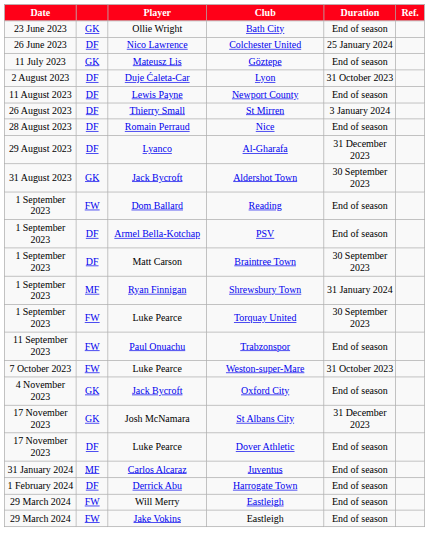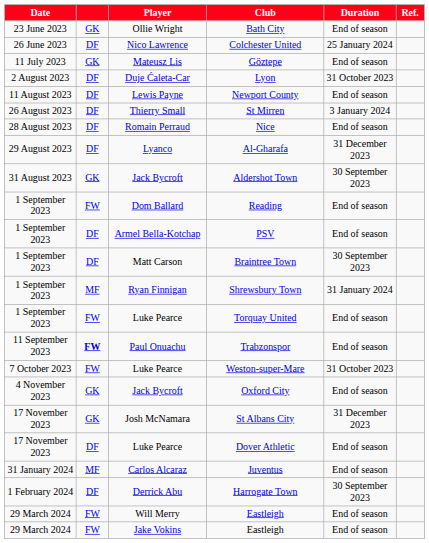 <table class="wikitable" style="text-align:center; font-size:90%; ">
 <tr>
 <th style="background:#FF0018; color:#FFFFFF; width:120px;">Date</th>
 <th style="background:#FF0018; color:#FFFFFF; width:50px;"></th>
 <th style="background:#FF0018; color:#FFFFFF; width:180px;">Player</th>
 <th style="background:#FF0018; color:#FFFFFF; width:220px;">Club</th>
 <th style="background:#FF0018; color:#FFFFFF; width:120px;">Duration</th>
 <th style="background:#FF0018; color:#FFFFFF; width:40px;">Ref.</th>
 </tr>
 <tr>
 <td>23 June 2023</td>
 <td><a href='#'>GK</a></td>
 <td> Ollie Wright</td>
 <td> <a href='#'>Bath City</a></td>
 <td>End of season</td>
 <td></td>
 </tr>
 <tr>
 <td>26 June 2023</td>
 <td><a href='#'>DF</a></td>
 <td> <a href='#'>Nico Lawrence</a></td>
 <td> <a href='#'>Colchester United</a></td>
 <td>25 January 2024</td>
 <td></td>
 </tr>
 <tr>
 <td>11 July 2023</td>
 <td><a href='#'>GK</a></td>
 <td> <a href='#'>Mateusz Lis</a></td>
 <td> <a href='#'>Göztepe</a></td>
 <td>End of season</td>
 <td></td>
 </tr>
 <tr>
 <td>2 August 2023</td>
 <td><a href='#'>DF</a></td>
 <td> <a href='#'>Duje Ćaleta-Car</a></td>
 <td> <a href='#'>Lyon</a></td>
 <td>31 October 2023</td>
 <td></td>
 </tr>
 <tr>
 <td>11 August 2023</td>
 <td><a href='#'>DF</a></td>
 <td> <a href='#'>Lewis Payne</a></td>
 <td> <a href='#'>Newport County</a></td>
 <td>End of season</td>
 <td></td>
 </tr>
 <tr>
 <td>26 August 2023</td>
 <td><a href='#'>DF</a></td>
 <td> <a href='#'>Thierry Small</a></td>
 <td> <a href='#'>St Mirren</a></td>
 <td>3 January 2024</td>
 <td></td>
 </tr>
 <tr>
 <td>28 August 2023</td>
 <td><a href='#'>DF</a></td>
 <td> <a href='#'>Romain Perraud</a></td>
 <td> <a href='#'>Nice</a></td>
 <td>End of season</td>
 <td></td>
 </tr>
 <tr>
 <td>29 August 2023</td>
 <td><a href='#'>DF</a></td>
 <td> <a href='#'>Lyanco</a></td>
 <td> <a href='#'>Al-Gharafa</a></td>
 <td>31 December 2023</td>
 <td></td>
 </tr>
 <tr>
 <td>31 August 2023</td>
 <td><a href='#'>GK</a></td>
 <td> <a href='#'>Jack Bycroft</a></td>
 <td> <a href='#'>Aldershot Town</a></td>
 <td>30 September 2023</td>
 <td></td>
 </tr>
 <tr>
 <td>1 September 2023</td>
 <td><a href='#'>FW</a></td>
 <td> <a href='#'>Dom Ballard</a></td>
 <td> <a href='#'>Reading</a></td>
 <td>End of season</td>
 <td></td>
 </tr>
 <tr>
 <td>1 September 2023</td>
 <td><a href='#'>DF</a></td>
 <td> <a href='#'>Armel Bella-Kotchap</a></td>
 <td> <a href='#'>PSV</a></td>
 <td>End of season</td>
 <td></td>
 </tr>
 <tr>
 <td>1 September 2023</td>
 <td><a href='#'>DF</a></td>
 <td> Matt Carson</td>
 <td> <a href='#'>Braintree Town</a></td>
 <td>30 September 2023</td>
 <td></td>
 </tr>
 <tr>
 <td>1 September 2023</td>
 <td><a href='#'>MF</a></td>
 <td> <a href='#'>Ryan Finnigan</a></td>
 <td> <a href='#'>Shrewsbury Town</a></td>
 <td>31 January 2024</td>
 <td></td>
 </tr>
 <tr>
 <td>1 September 2023</td>
 <td><a href='#'>FW</a></td>
 <td> Luke Pearce</td>
 <td> <a href='#'>Torquay United</a></td>
-<td>30 September 2023</td>
+<td>End of season</td>
 <td></td>
 </tr>
 <tr>
 <td>11 September 2023</td>
-<td><a href='#'>FW</a></td>
+<td><strong><a href='#'>FW</a></strong></td>
 <td> <a href='#'>Paul Onuachu</a></td>
 <td> <a href='#'>Trabzonspor</a></td>
 <td>End of season</td>
 <td></td>
 </tr>
 <tr>
 <td>7 October 2023</td>
 <td><a href='#'>FW</a></td>
 <td> Luke Pearce</td>
 <td> <a href='#'>Weston-super-Mare</a></td>
 <td>31 October 2023</td>
 <td></td>
 </tr>
 <tr>
 <td>4 November 2023</td>
 <td><a href='#'>GK</a></td>
 <td> <a href='#'>Jack Bycroft</a></td>
 <td> <a href='#'>Oxford City</a></td>
 <td>End of season</td>
 <td></td>
 </tr>
 <tr>
 <td>17 November 2023</td>
 <td><a href='#'>GK</a></td>
 <td> Josh McNamara</td>
 <td> <a href='#'>St Albans City</a></td>
 <td>31 December 2023</td>
 <td></td>
 </tr>
 <tr>
 <td>17 November 2023</td>
 <td><a href='#'>DF</a></td>
 <td> Luke Pearce</td>
 <td> <a href='#'>Dover Athletic</a></td>
 <td>End of season</td>
 <td></td>
 </tr>
 <tr>
 <td>31 January 2024</td>
 <td><a href='#'>MF</a></td>
 <td> <a href='#'>Carlos Alcaraz</a></td>
 <td> <a href='#'>Juventus</a></td>
 <td>End of season</td>
 <td></td>
 </tr>
 <tr>
 <td>1 February 2024</td>
 <td><a href='#'>DF</a></td>
 <td> <a href='#'>Derrick Abu</a></td>
 <td> <a href='#'>Harrogate Town</a></td>
-<td>End of season</td>
+<td>30 September 2023</td>
 <td></td>
 </tr>
 <tr>
 <td>29 March 2024</td>
 <td><a href='#'>FW</a></td>
 <td> Will Merry</td>
 <td> <a href='#'>Eastleigh</a></td>
 <td>End of season</td>
 <td></td>
 </tr>
 <tr>
 <td>29 March 2024</td>
 <td><a href='#'>FW</a></td>
 <td> <a href='#'>Jake Vokins</a></td>
 <td> Eastleigh</td>
 <td>End of season</td>
 <td></td>
 </tr>
 </table>
